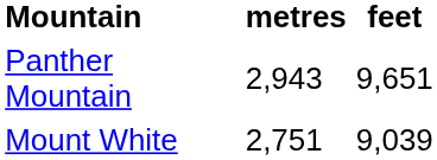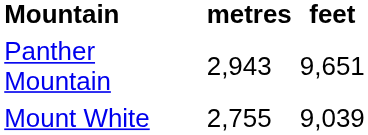 <table border=0 cellspacing=3 style="margin-left:3em">
 <tr>
 <th align=left width=120>Mountain</th>
 <th>metres</th>
 <th>feet</th>
 </tr>
 <tr>
 <td><a href='#'>Panther Mountain</a></td>
 <td>2,943</td>
 <td align=right>9,651</td>
 </tr>
 <tr>
 <td><a href='#'>Mount White</a></td>
-<td>2,751</td>
+<td>2,755</td>
 <td align="right">9,039</td>
 </tr>
 </table>
